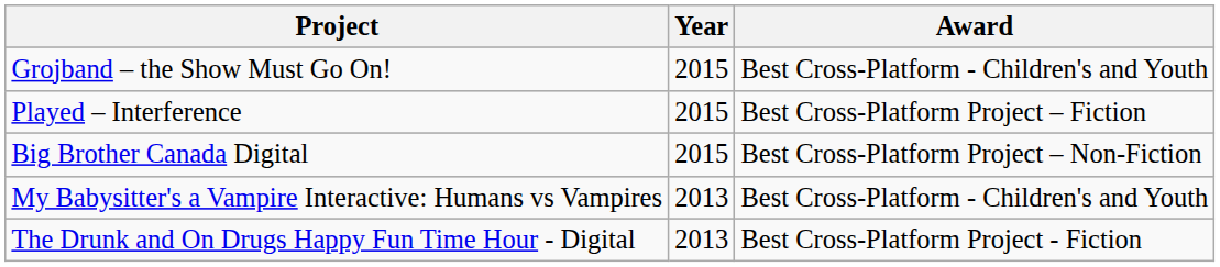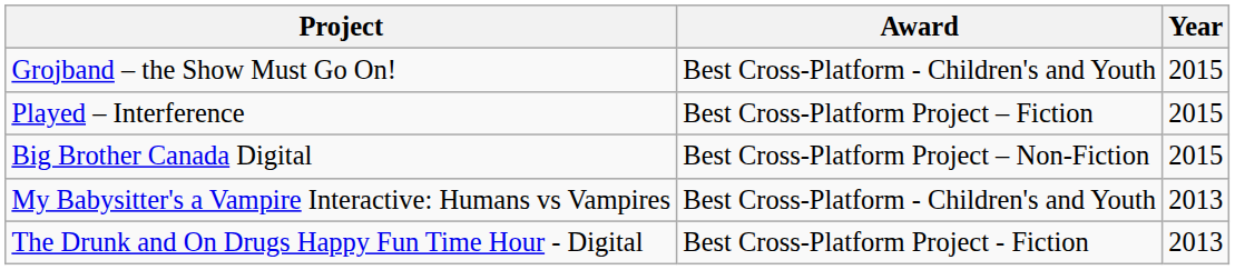 <table class="wikitable">
 <tr>
 <th>Project</th>
+<th>Award</th>
 <th>Year</th>
-<th>Award</th>
 </tr>
 <tr>
 <td><a href='#'>Grojband</a> – the Show Must Go On!</td>
+<td>Best Cross-Platform - Children's and Youth</td>
 <td>2015</td>
-<td>Best Cross-Platform - Children's and Youth</td>
 </tr>
 <tr>
 <td><a href='#'>Played</a>  – Interference</td>
+<td>Best Cross-Platform Project – Fiction</td>
 <td>2015</td>
-<td>Best Cross-Platform Project – Fiction</td>
 </tr>
 <tr>
 <td><a href='#'>Big Brother Canada</a> Digital</td>
+<td>Best Cross-Platform Project – Non-Fiction</td>
 <td>2015</td>
-<td>Best Cross-Platform Project – Non-Fiction</td>
 </tr>
 <tr>
 <td><a href='#'>My Babysitter's a Vampire</a> Interactive: Humans vs Vampires</td>
+<td>Best Cross-Platform - Children's and Youth</td>
 <td>2013</td>
-<td>Best Cross-Platform - Children's and Youth</td>
 </tr>
 <tr>
 <td><a href='#'>The Drunk and On Drugs Happy Fun Time Hour</a> - Digital</td>
+<td>Best Cross-Platform Project - Fiction</td>
 <td>2013</td>
-<td>Best Cross-Platform Project - Fiction</td>
 </tr>
 </table>
